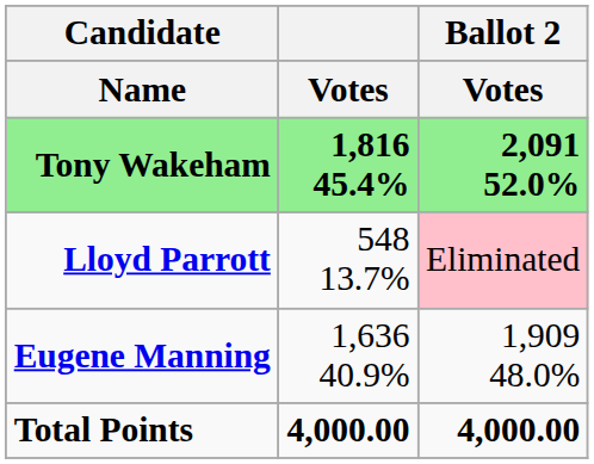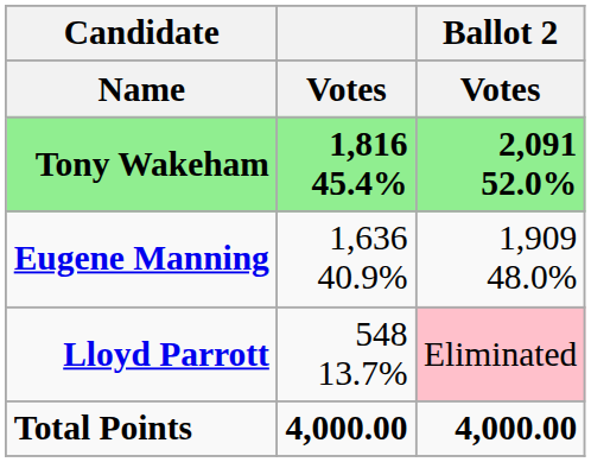 <table class="wikitable">
 <tr>
 <th>Candidate</th>
 <th></th>
 <th colspan = "1">Ballot 2</th>
 </tr>
 <tr>
 <th>Name</th>
 <th width = "50">Votes</th>
 <th width = "50">Votes</th>
 </tr>
 <tr style="text-align:right;background:lightgreen;">
 <td><strong>Tony Wakeham</strong></td>
 <td><strong>1,816<br>45.4%</strong></td>
 <td><strong>2,091<br>52.0%</strong></td>
 </tr>
 <tr style="text-align:right;">
+<td><strong><a href='#'>Eugene Manning</a></strong></td>
+<td>1,636<br>40.9%</td>
+<td>1,909<br>48.0%</td>
+</tr>
+<tr style="text-align:right;">
 <td><strong><a href='#'>Lloyd Parrott</a></strong></td>
 <td>548<br>13.7%</td>
 <td style="text-align:center; background:pink" colspan=1>Eliminated</td>
-</tr>
-<tr style="text-align:right;">
-<td><strong><a href='#'>Eugene Manning</a></strong></td>
-<td>1,636<br>40.9%</td>
-<td>1,909<br>48.0%</td>
 </tr>
 <tr style="text-align:right;">
 <td style="text-align:left;"><strong>Total Points</strong></td>
 <td><strong>4,000.00</strong></td>
 <td><strong>4,000.00</strong></td>
 </tr>
 </table>
